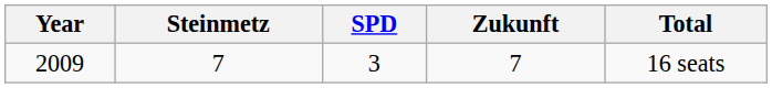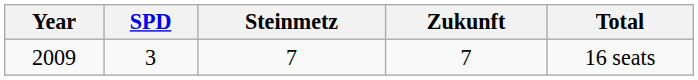 <table class="wikitable" width="500">
 <tr>
 <th>Year</th>
+<th><a href='#'>SPD</a></th>
 <th>Steinmetz</th>
-<th><a href='#'>SPD</a></th>
 <th>Zukunft</th>
 <th>Total</th>
 </tr>
 <tr align="center">
 <td>2009</td>
+<td>3</td>
 <td>7</td>
-<td>3</td>
 <td>7</td>
 <td>16 seats</td>
 </tr>
 </table>
